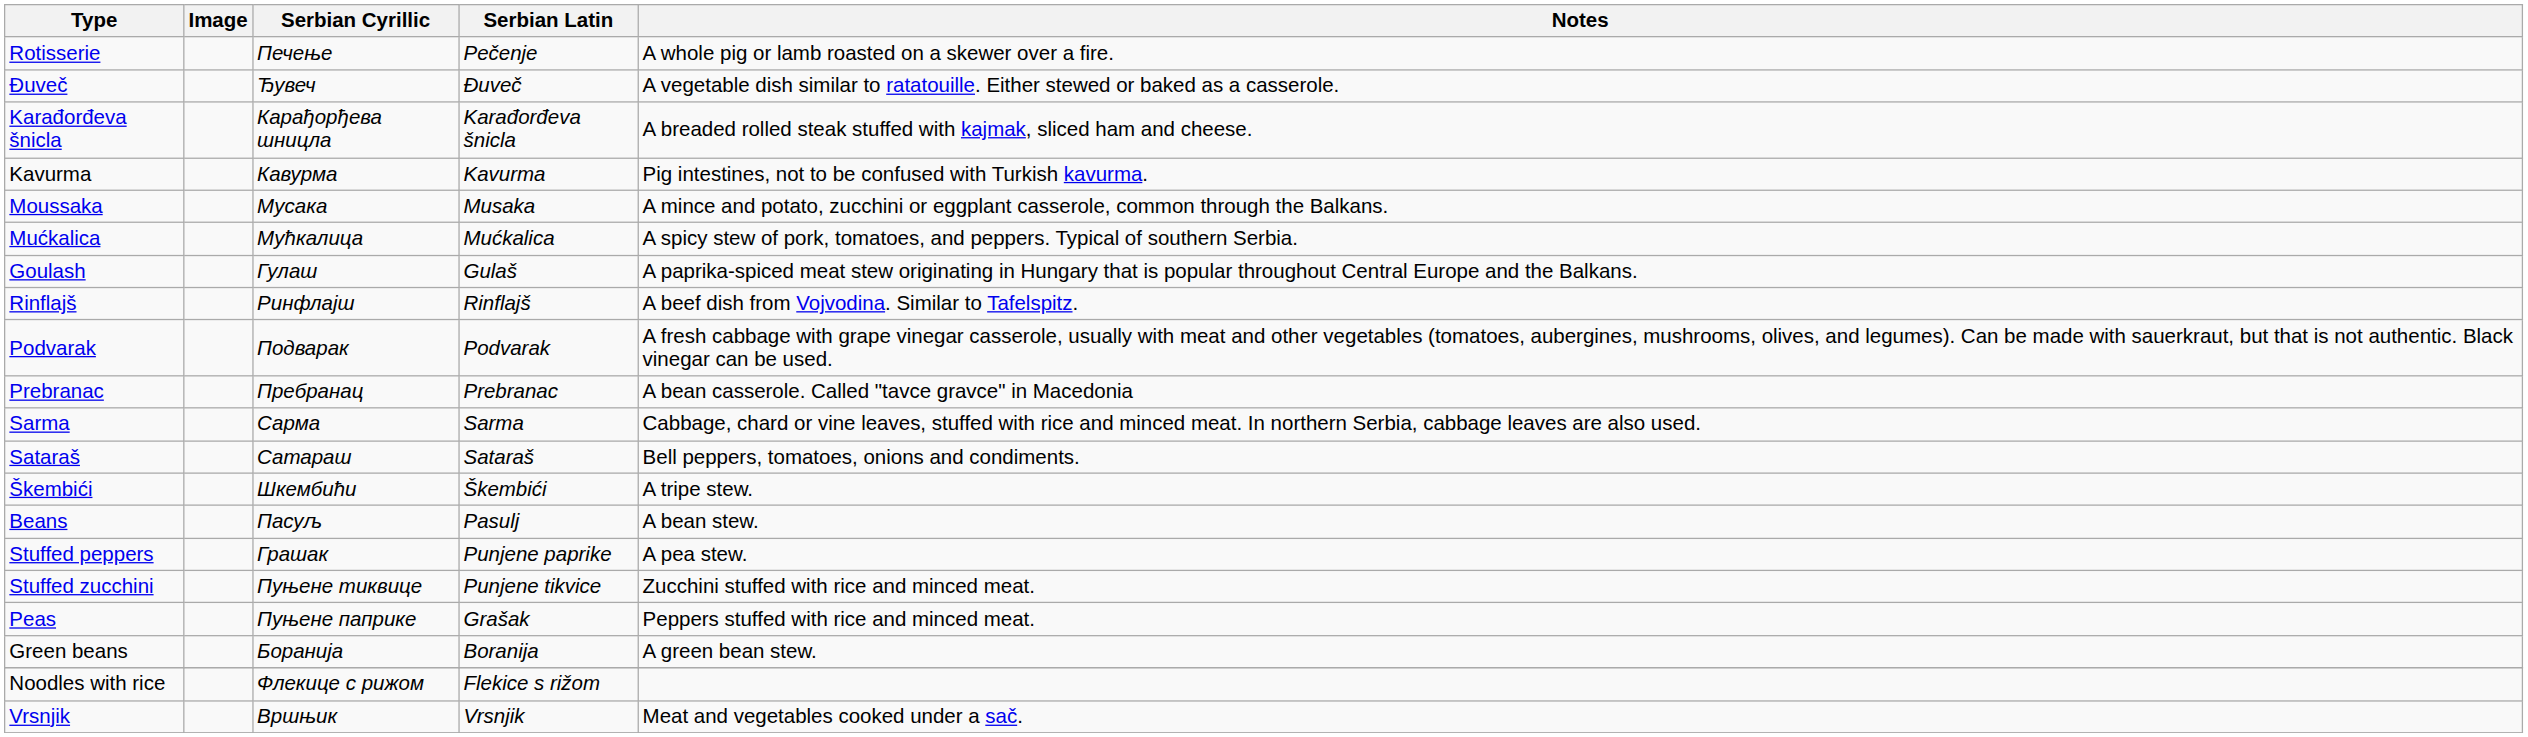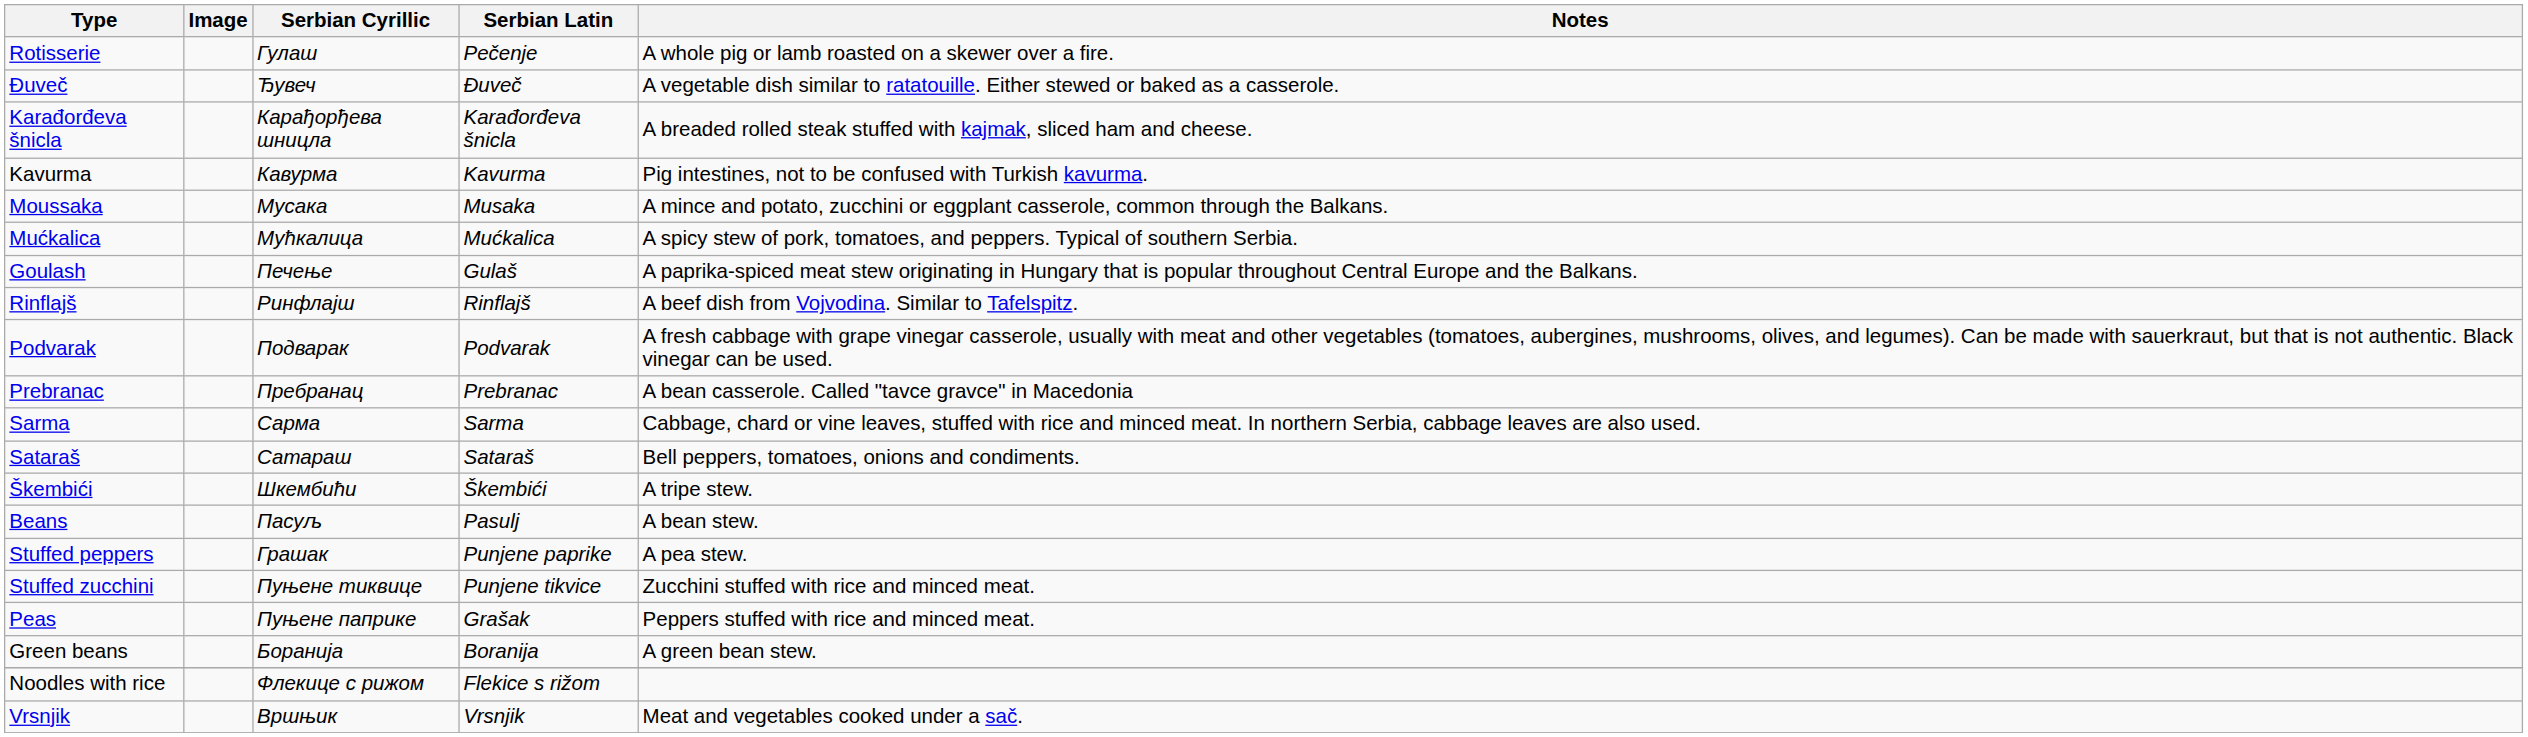 <table class="wikitable">
 <tr>
 <th>Type</th>
 <th>Image</th>
 <th>Serbian Cyrillic</th>
 <th>Serbian Latin</th>
 <th>Notes</th>
 </tr>
 <tr>
 <td><a href='#'>Rotisserie</a></td>
 <td></td>
-<td><em>Печење</em></td>
+<td><em>Гулаш</em></td>
 <td><em>Pečenje</em></td>
 <td>A whole pig or lamb roasted on a skewer over a fire.</td>
 </tr>
 <tr>
 <td><a href='#'>Đuveč</a></td>
 <td></td>
 <td><em>Ђувеч</em></td>
 <td><em>Đuveč</em></td>
 <td>A vegetable dish similar to <a href='#'>ratatouille</a>. Either stewed or baked as a casserole.</td>
 </tr>
 <tr>
 <td><a href='#'>Karađorđeva šnicla</a></td>
 <td></td>
 <td><em>Карађорђева шницла</em></td>
 <td><em>Karađorđeva šnicla</em></td>
 <td>A breaded rolled steak stuffed with <a href='#'>kajmak</a>, sliced ham and cheese.</td>
 </tr>
 <tr>
 <td>Kavurma</td>
 <td></td>
 <td><em>Кавурма</em></td>
 <td><em>Kavurma</em></td>
 <td>Pig intestines, not to be confused with Turkish <a href='#'>kavurma</a>.</td>
 </tr>
 <tr>
 <td><a href='#'>Moussaka</a></td>
 <td></td>
 <td><em>Мусака</em></td>
 <td><em>Musaka</em></td>
 <td>A mince and potato, zucchini or eggplant casserole, common through the Balkans.</td>
 </tr>
 <tr>
 <td><a href='#'>Mućkalica</a></td>
 <td></td>
 <td><em>Мућкалица</em></td>
 <td><em>Mućkalica</em></td>
 <td>A spicy stew of pork, tomatoes, and peppers. Typical of southern Serbia.</td>
 </tr>
 <tr>
 <td><a href='#'>Goulash</a></td>
 <td></td>
-<td><em>Гулаш</em></td>
+<td><em>Печење</em></td>
 <td><em>Gulaš</em></td>
 <td>A paprika-spiced meat stew originating in Hungary that is popular throughout Central Europe and the Balkans.</td>
 </tr>
 <tr>
 <td><a href='#'>Rinflajš</a></td>
 <td></td>
 <td><em>Ринфлајш</em></td>
 <td><em>Rinflajš</em></td>
 <td>A beef dish from <a href='#'>Vojvodina</a>. Similar to <a href='#'>Tafelspitz</a>.</td>
 </tr>
 <tr>
 <td><a href='#'>Podvarak</a></td>
 <td></td>
 <td><em>Подварак</em></td>
 <td><em>Podvarak</em></td>
 <td>A fresh cabbage with grape vinegar casserole, usually with meat and other vegetables (tomatoes, aubergines, mushrooms, olives, and legumes). Can be made with sauerkraut, but that is not authentic. Black vinegar can be used.</td>
 </tr>
 <tr>
 <td><a href='#'>Prebranac</a></td>
 <td></td>
 <td><em>Пребранац</em></td>
 <td><em>Prebranac</em></td>
 <td>A bean casserole. Called "tavce gravce" in Macedonia</td>
 </tr>
 <tr>
 <td><a href='#'>Sarma</a></td>
 <td></td>
 <td><em>Сарма</em></td>
 <td><em>Sarma</em></td>
 <td>Cabbage, chard or vine leaves, stuffed with rice and minced meat. In northern Serbia, cabbage leaves are also used.</td>
 </tr>
 <tr>
 <td><a href='#'>Sataraš</a></td>
 <td></td>
 <td><em>Сатараш</em></td>
 <td><em>Sataraš</em></td>
 <td>Bell peppers, tomatoes, onions and condiments.</td>
 </tr>
 <tr>
 <td><a href='#'>Škembići</a></td>
 <td></td>
 <td><em>Шкембићи</em></td>
 <td><em>Škembići</em></td>
 <td>A tripe stew.</td>
 </tr>
 <tr>
 <td><a href='#'>Beans</a></td>
 <td></td>
 <td><em>Пасуљ</em></td>
 <td><em>Pasulj</em></td>
 <td>A bean stew.</td>
 </tr>
 <tr>
 <td><a href='#'>Stuffed peppers</a></td>
 <td></td>
 <td><em>Грашак</em></td>
 <td><em>Punjene paprike</em></td>
 <td>A pea stew.</td>
 </tr>
 <tr>
 <td><a href='#'>Stuffed zucchini</a></td>
 <td></td>
 <td><em>Пуњене тиквице</em></td>
 <td><em>Punjene tikvice </em></td>
 <td>Zucchini stuffed with rice and minced meat.</td>
 </tr>
 <tr>
 <td><a href='#'>Peas</a></td>
 <td></td>
 <td><em>Пуњене паприке</em></td>
 <td><em>Grašak</em></td>
 <td>Peppers stuffed with rice and minced meat.</td>
 </tr>
 <tr>
 <td>Green beans</td>
 <td></td>
 <td><em>Боранија</em></td>
 <td><em>Boranija</em></td>
 <td>A green bean stew.</td>
 </tr>
 <tr>
 </tr>
 <tr>
 <td>Noodles with rice</td>
 <td></td>
 <td><em>Флекице с рижом</em></td>
 <td><em>Flekice s rižom</em></td>
 <td></td>
 </tr>
 <tr>
 <td><a href='#'>Vrsnjik</a></td>
 <td></td>
 <td><em>Вршњик</em></td>
 <td><em>Vrsnjik</em></td>
 <td>Meat and vegetables cooked under a <a href='#'>sač</a>.</td>
 </tr>
 <tr>
 </tr>
 </table>
